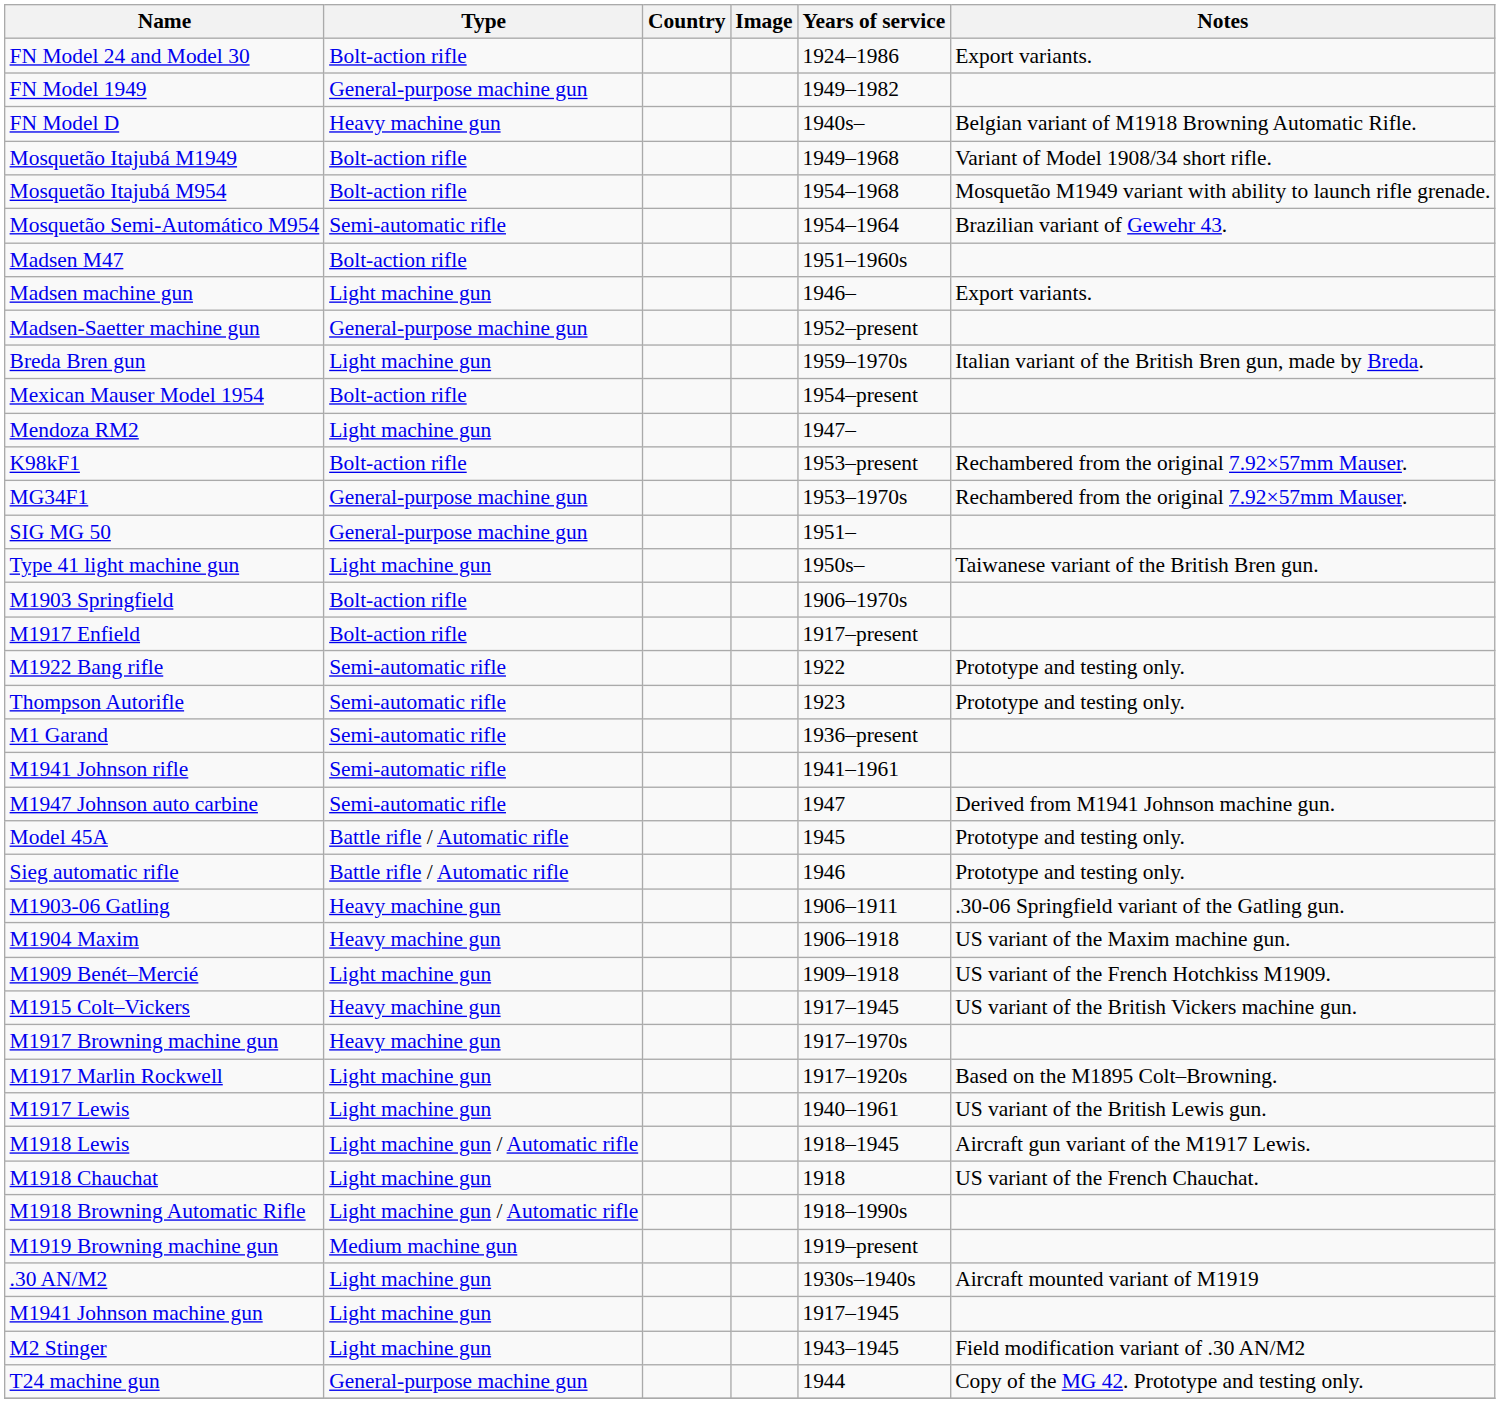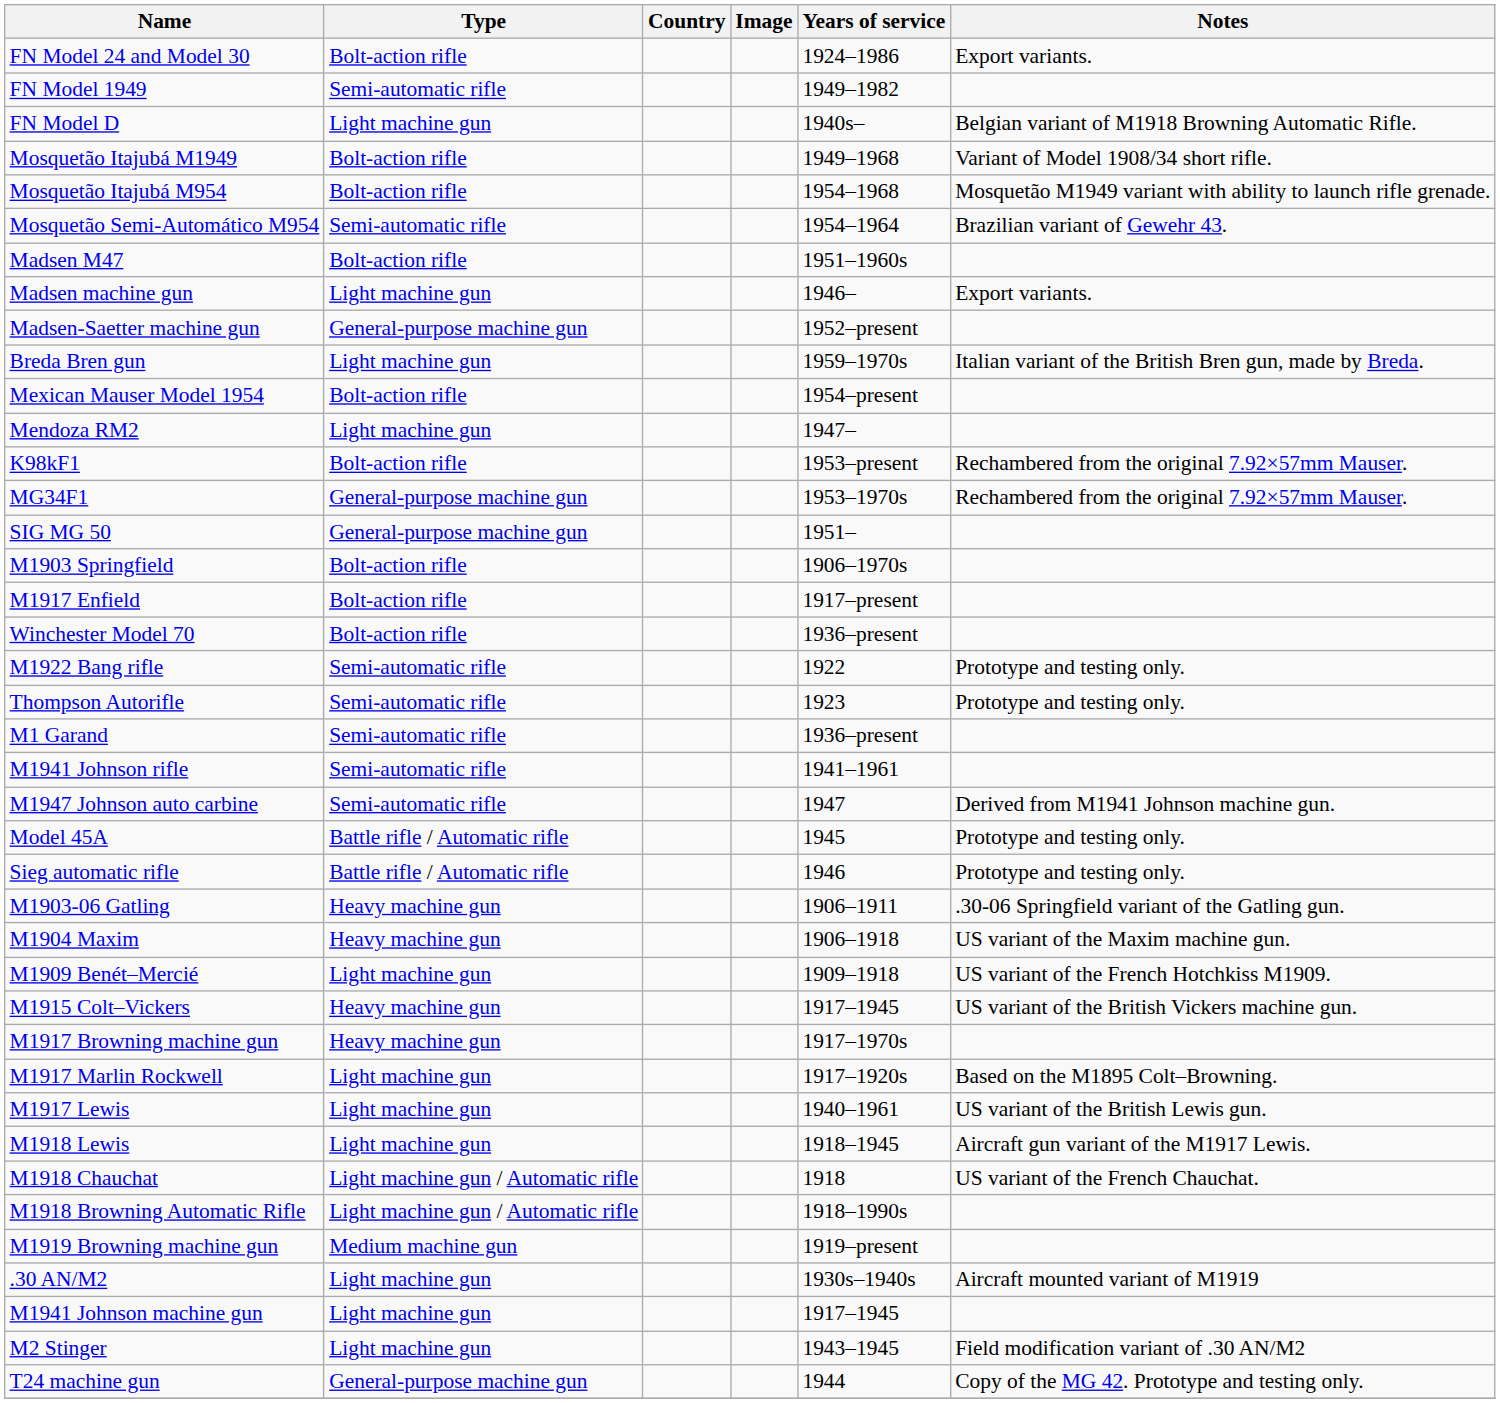 <table class="wikitable sortable">
 <tr>
 <th>Name</th>
 <th>Type</th>
 <th>Country</th>
 <th>Image</th>
 <th>Years of service</th>
 <th>Notes</th>
 </tr>
 <tr>
 <td><a href='#'>FN Model 24 and Model 30</a></td>
 <td><a href='#'>Bolt-action rifle</a></td>
 <td></td>
 <td></td>
 <td>1924–1986</td>
 <td>Export variants.</td>
 </tr>
 <tr>
 <td><a href='#'>FN Model 1949</a></td>
-<td><a href='#'>General-purpose machine gun</a></td>
+<td><a href='#'>Semi-automatic rifle</a></td>
 <td></td>
 <td></td>
 <td>1949–1982</td>
 <td></td>
 </tr>
 <tr>
 <td><a href='#'>FN Model D</a></td>
-<td><a href='#'>Heavy machine gun</a></td>
+<td><a href='#'>Light machine gun</a></td>
 <td></td>
 <td></td>
 <td>1940s–</td>
 <td>Belgian variant of M1918 Browning Automatic Rifle.</td>
 </tr>
 <tr>
 <td><a href='#'>Mosquetão Itajubá M1949</a></td>
 <td><a href='#'>Bolt-action rifle</a></td>
 <td></td>
 <td></td>
 <td>1949–1968</td>
 <td>Variant of Model 1908/34 short rifle.</td>
 </tr>
 <tr>
 <td><a href='#'>Mosquetão Itajubá M954</a></td>
 <td><a href='#'>Bolt-action rifle</a></td>
 <td></td>
 <td></td>
 <td>1954–1968</td>
 <td>Mosquetão M1949 variant with ability to launch rifle grenade.</td>
 </tr>
 <tr>
 <td><a href='#'>Mosquetão Semi-Automático M954</a></td>
 <td><a href='#'>Semi-automatic rifle</a></td>
 <td></td>
 <td></td>
 <td>1954–1964</td>
 <td>Brazilian variant of <a href='#'>Gewehr 43</a>.</td>
 </tr>
 <tr>
 <td><a href='#'>Madsen M47</a></td>
 <td><a href='#'>Bolt-action rifle</a></td>
 <td></td>
 <td></td>
 <td>1951–1960s</td>
 <td></td>
 </tr>
 <tr>
 <td><a href='#'>Madsen machine gun</a></td>
 <td><a href='#'>Light machine gun</a></td>
 <td></td>
 <td></td>
 <td>1946–</td>
 <td>Export variants.</td>
 </tr>
 <tr>
 <td><a href='#'>Madsen-Saetter machine gun</a></td>
 <td><a href='#'>General-purpose machine gun</a></td>
 <td></td>
 <td></td>
 <td>1952–present</td>
 <td></td>
 </tr>
 <tr>
 <td><a href='#'>Breda Bren gun</a></td>
 <td><a href='#'>Light machine gun</a></td>
 <td></td>
 <td></td>
 <td>1959–1970s</td>
 <td>Italian variant of the British Bren gun, made by <a href='#'>Breda</a>.</td>
 </tr>
 <tr>
 <td><a href='#'>Mexican Mauser Model 1954</a></td>
 <td><a href='#'>Bolt-action rifle</a></td>
 <td></td>
 <td></td>
 <td>1954–present</td>
 <td></td>
 </tr>
 <tr>
 <td><a href='#'>Mendoza RM2</a></td>
 <td><a href='#'>Light machine gun</a></td>
 <td></td>
 <td></td>
 <td>1947–</td>
 <td></td>
 </tr>
 <tr>
 <td><a href='#'>K98kF1</a></td>
 <td><a href='#'>Bolt-action rifle</a></td>
 <td></td>
 <td></td>
 <td>1953–present</td>
 <td>Rechambered from the original <a href='#'>7.92×57mm Mauser</a>.</td>
 </tr>
 <tr>
 <td><a href='#'>MG34F1</a></td>
 <td><a href='#'>General-purpose machine gun</a></td>
 <td></td>
 <td></td>
 <td>1953–1970s</td>
 <td>Rechambered from the original <a href='#'>7.92×57mm Mauser</a>.</td>
 </tr>
 <tr>
 <td><a href='#'>SIG MG 50</a></td>
 <td><a href='#'>General-purpose machine gun</a></td>
 <td></td>
 <td></td>
 <td>1951–</td>
 <td></td>
 </tr>
 <tr>
-<td><a href='#'>Type 41 light machine gun</a></td>
-<td><a href='#'>Light machine gun</a></td>
-<td></td>
-<td></td>
-<td>1950s–</td>
-<td>Taiwanese variant of the British Bren gun.</td>
-</tr>
-<tr>
 <td><a href='#'>M1903 Springfield</a></td>
 <td><a href='#'>Bolt-action rifle</a></td>
 <td></td>
 <td></td>
 <td>1906–1970s</td>
 <td></td>
 </tr>
 <tr>
 <td><a href='#'>M1917 Enfield</a></td>
 <td><a href='#'>Bolt-action rifle</a></td>
 <td></td>
 <td></td>
 <td>1917–present</td>
+<td></td>
+</tr>
+<tr>
+<td><a href='#'>Winchester Model 70</a></td>
+<td><a href='#'>Bolt-action rifle</a></td>
+<td></td>
+<td></td>
+<td>1936–present</td>
 <td></td>
 </tr>
 <tr>
 <td><a href='#'>M1922 Bang rifle</a></td>
 <td><a href='#'>Semi-automatic rifle</a></td>
 <td></td>
 <td></td>
 <td>1922</td>
 <td>Prototype and testing only.</td>
 </tr>
 <tr>
 <td><a href='#'>Thompson Autorifle</a></td>
 <td><a href='#'>Semi-automatic rifle</a></td>
 <td></td>
 <td></td>
 <td>1923</td>
 <td>Prototype and testing only.</td>
 </tr>
 <tr>
 <td><a href='#'>M1 Garand</a></td>
 <td><a href='#'>Semi-automatic rifle</a></td>
 <td></td>
 <td></td>
 <td>1936–present</td>
 <td></td>
 </tr>
 <tr>
 <td><a href='#'>M1941 Johnson rifle</a></td>
 <td><a href='#'>Semi-automatic rifle</a></td>
 <td></td>
 <td></td>
 <td>1941–1961</td>
 <td></td>
 </tr>
 <tr>
 <td><a href='#'>M1947 Johnson auto carbine</a></td>
 <td><a href='#'>Semi-automatic rifle</a></td>
 <td></td>
 <td></td>
 <td>1947</td>
 <td>Derived from M1941 Johnson machine gun.</td>
 </tr>
 <tr>
 <td><a href='#'>Model 45A</a></td>
 <td><a href='#'>Battle rifle</a> / <a href='#'>Automatic rifle</a></td>
 <td><br></td>
 <td></td>
 <td>1945</td>
 <td>Prototype and testing only.</td>
 </tr>
 <tr>
 <td><a href='#'>Sieg automatic rifle</a></td>
 <td><a href='#'>Battle rifle</a> / <a href='#'>Automatic rifle</a></td>
 <td></td>
 <td></td>
 <td>1946</td>
 <td>Prototype and testing only.</td>
 </tr>
 <tr>
 <td><a href='#'>M1903-06 Gatling</a></td>
 <td><a href='#'>Heavy machine gun</a></td>
 <td></td>
 <td></td>
 <td>1906–1911</td>
 <td>.30-06 Springfield variant of the Gatling gun.</td>
 </tr>
 <tr>
 <td><a href='#'>M1904 Maxim</a></td>
 <td><a href='#'>Heavy machine gun</a></td>
 <td></td>
 <td></td>
 <td>1906–1918</td>
 <td>US variant of the Maxim machine gun.</td>
 </tr>
 <tr>
 <td><a href='#'>M1909 Benét–Mercié</a></td>
 <td><a href='#'>Light machine gun</a></td>
 <td></td>
 <td></td>
 <td>1909–1918</td>
 <td>US variant of the French Hotchkiss M1909.</td>
 </tr>
 <tr>
 <td><a href='#'>M1915 Colt–Vickers</a></td>
 <td><a href='#'>Heavy machine gun</a></td>
 <td></td>
 <td></td>
 <td>1917–1945</td>
 <td>US variant of the British Vickers machine gun.</td>
 </tr>
 <tr>
 <td><a href='#'>M1917 Browning machine gun</a></td>
 <td><a href='#'>Heavy machine gun</a></td>
 <td></td>
 <td></td>
 <td>1917–1970s</td>
 <td></td>
 </tr>
 <tr>
 <td><a href='#'>M1917 Marlin Rockwell</a></td>
 <td><a href='#'>Light machine gun</a></td>
 <td></td>
 <td></td>
 <td>1917–1920s</td>
 <td>Based on the M1895 Colt–Browning.</td>
 </tr>
 <tr>
 <td><a href='#'>M1917 Lewis</a></td>
 <td><a href='#'>Light machine gun</a></td>
 <td></td>
 <td></td>
 <td>1940–1961</td>
 <td>US variant of the British Lewis gun.</td>
 </tr>
 <tr>
 <td><a href='#'>M1918 Lewis</a></td>
-<td><a href='#'>Light machine gun</a> / <a href='#'>Automatic rifle</a></td>
+<td><a href='#'>Light machine gun</a></td>
 <td></td>
 <td></td>
 <td>1918–1945</td>
 <td>Aircraft gun variant of the M1917 Lewis.</td>
 </tr>
 <tr>
 <td><a href='#'>M1918 Chauchat</a></td>
-<td><a href='#'>Light machine gun</a></td>
+<td><a href='#'>Light machine gun</a> / <a href='#'>Automatic rifle</a></td>
 <td></td>
 <td></td>
 <td>1918</td>
 <td>US variant of the French Chauchat.</td>
 </tr>
 <tr>
 <td><a href='#'>M1918 Browning Automatic Rifle</a></td>
 <td><a href='#'>Light machine gun</a> / <a href='#'>Automatic rifle</a></td>
 <td></td>
 <td></td>
 <td>1918–1990s</td>
 <td></td>
 </tr>
 <tr>
 <td><a href='#'>M1919 Browning machine gun</a></td>
 <td><a href='#'>Medium machine gun</a></td>
 <td></td>
 <td></td>
 <td>1919–present</td>
 <td></td>
 </tr>
 <tr>
 <td><a href='#'>.30 AN/M2</a></td>
 <td><a href='#'>Light machine gun</a></td>
 <td></td>
 <td></td>
 <td>1930s–1940s</td>
 <td>Aircraft mounted variant of M1919</td>
 </tr>
 <tr>
 <td><a href='#'>M1941 Johnson machine gun</a></td>
 <td><a href='#'>Light machine gun</a></td>
 <td></td>
 <td></td>
 <td>1917–1945</td>
 <td></td>
 </tr>
 <tr>
 <td><a href='#'>M2 Stinger</a></td>
 <td><a href='#'>Light machine gun</a></td>
 <td></td>
 <td></td>
 <td>1943–1945</td>
 <td>Field modification variant of .30 AN/M2</td>
 </tr>
 <tr>
 <td><a href='#'>T24 machine gun</a></td>
 <td><a href='#'>General-purpose machine gun</a></td>
 <td></td>
 <td></td>
 <td>1944</td>
 <td>Copy of the <a href='#'>MG 42</a>. Prototype and testing only.</td>
 </tr>
 <tr>
 </tr>
 </table>
